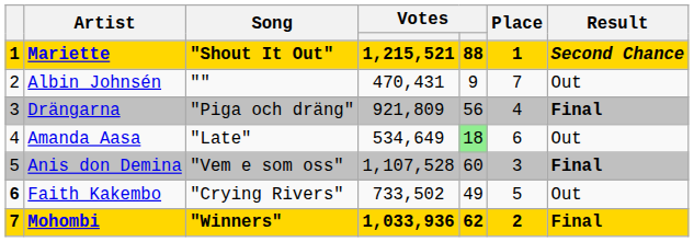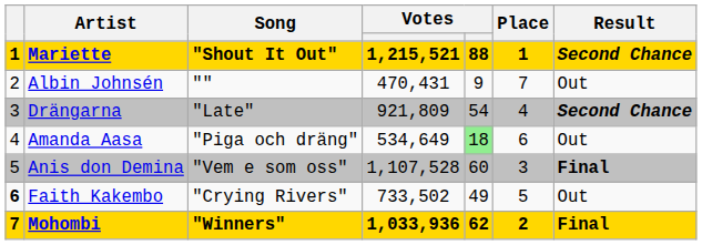 <table class="sortable wikitable" style="margin: 1em auto 1em auto; text-align:center;">
 <tr>
 <th rowspan="2"></th>
 <th rowspan="2">Artist</th>
 <th rowspan="2">Song</th>
 <th colspan="2" class="unsortable">Votes</th>
 <th rowspan="2">Place</th>
 <th rowspan="2">Result</th>
 </tr>
 <tr>
 <th><small></small></th>
 <th><small></small></th>
 </tr>
 <tr style="background:gold;">
 <td><strong>1</strong></td>
 <td align="left"><strong><a href='#'>Mariette</a></strong></td>
 <td align="left"><strong>"Shout It Out"</strong></td>
 <td><strong>1,215,521</strong></td>
 <td><strong>88</strong></td>
 <td><strong>1</strong></td>
 <td align="left"><strong><em>Second Chance</em></strong></td>
 </tr>
 <tr>
 <td>2</td>
 <td align="left"><a href='#'>Albin Johnsén</a></td>
 <td align="left">""</td>
 <td>470,431</td>
 <td>9</td>
 <td>7</td>
 <td align="left">Out</td>
 </tr>
 <tr style="background:silver;">
 <td>3</td>
 <td align="left"><a href='#'>Drängarna</a></td>
-<td align="left">"Piga och dräng"</td>
+<td align="left">"Late"</td>
 <td>921,809</td>
-<td>56</td>
+<td>54</td>
 <td>4</td>
-<td align="left"><strong>Final</strong></td>
+<td align="left"><strong><em>Second Chance</em></strong></td>
 </tr>
 <tr>
 <td>4</td>
 <td align="left"><a href='#'>Amanda Aasa</a></td>
-<td align="left">"Late"</td>
+<td align="left">"Piga och dräng"</td>
 <td>534,649</td>
 <td style="background: lightgreen;">18</td>
 <td>6</td>
 <td align="left">Out</td>
 </tr>
 <tr style="background:silver;">
 <td>5</td>
 <td align="left"><a href='#'>Anis don Demina</a></td>
 <td align="left">"Vem e som oss"</td>
 <td>1,107,528</td>
 <td>60</td>
 <td>3</td>
 <td align="left"><strong>Final</strong></td>
 </tr>
 <tr>
 <td><strong>6</strong></td>
 <td align="left"><a href='#'>Faith Kakembo</a></td>
 <td align="left">"Crying Rivers"</td>
 <td>733,502</td>
 <td>49</td>
 <td>5</td>
 <td align="left">Out</td>
 </tr>
 <tr style="background:gold;">
 <td><strong>7</strong></td>
 <td align="left"><strong><a href='#'>Mohombi</a></strong></td>
 <td align="left"><strong>"Winners"</strong></td>
 <td><strong>1,033,936</strong></td>
 <td><strong>62</strong></td>
 <td><strong>2</strong></td>
 <td align="left"><strong>Final</strong></td>
 </tr>
 </table>
